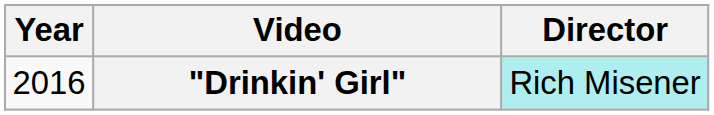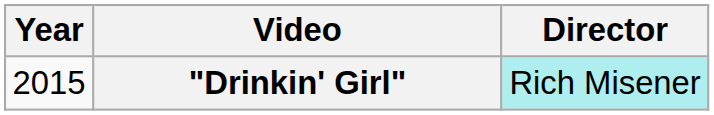 <table class="wikitable plainrowheaders">
 <tr>
 <th>Year</th>
 <th style="width:12em;">Video</th>
 <th>Director</th>
 </tr>
 <tr>
-<td>2016</td>
+<td>2015</td>
 <th scope="row">"Drinkin' Girl"</th>
 <td style="background: paleturquoise;">Rich Misener</td>
 </tr>
 </table>
